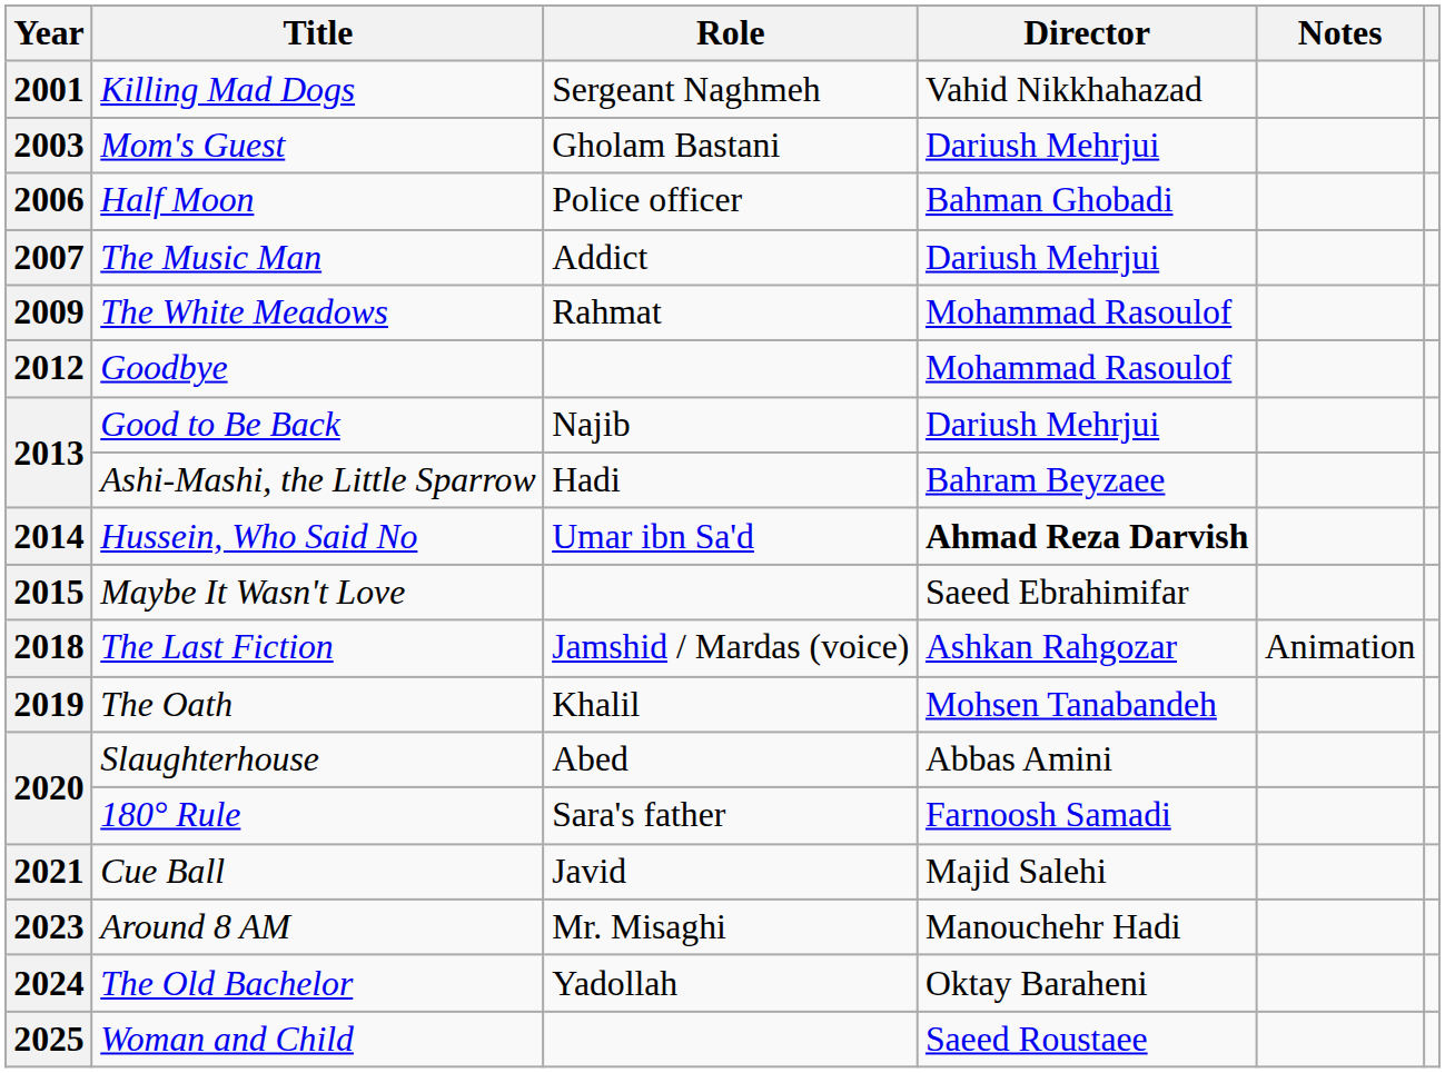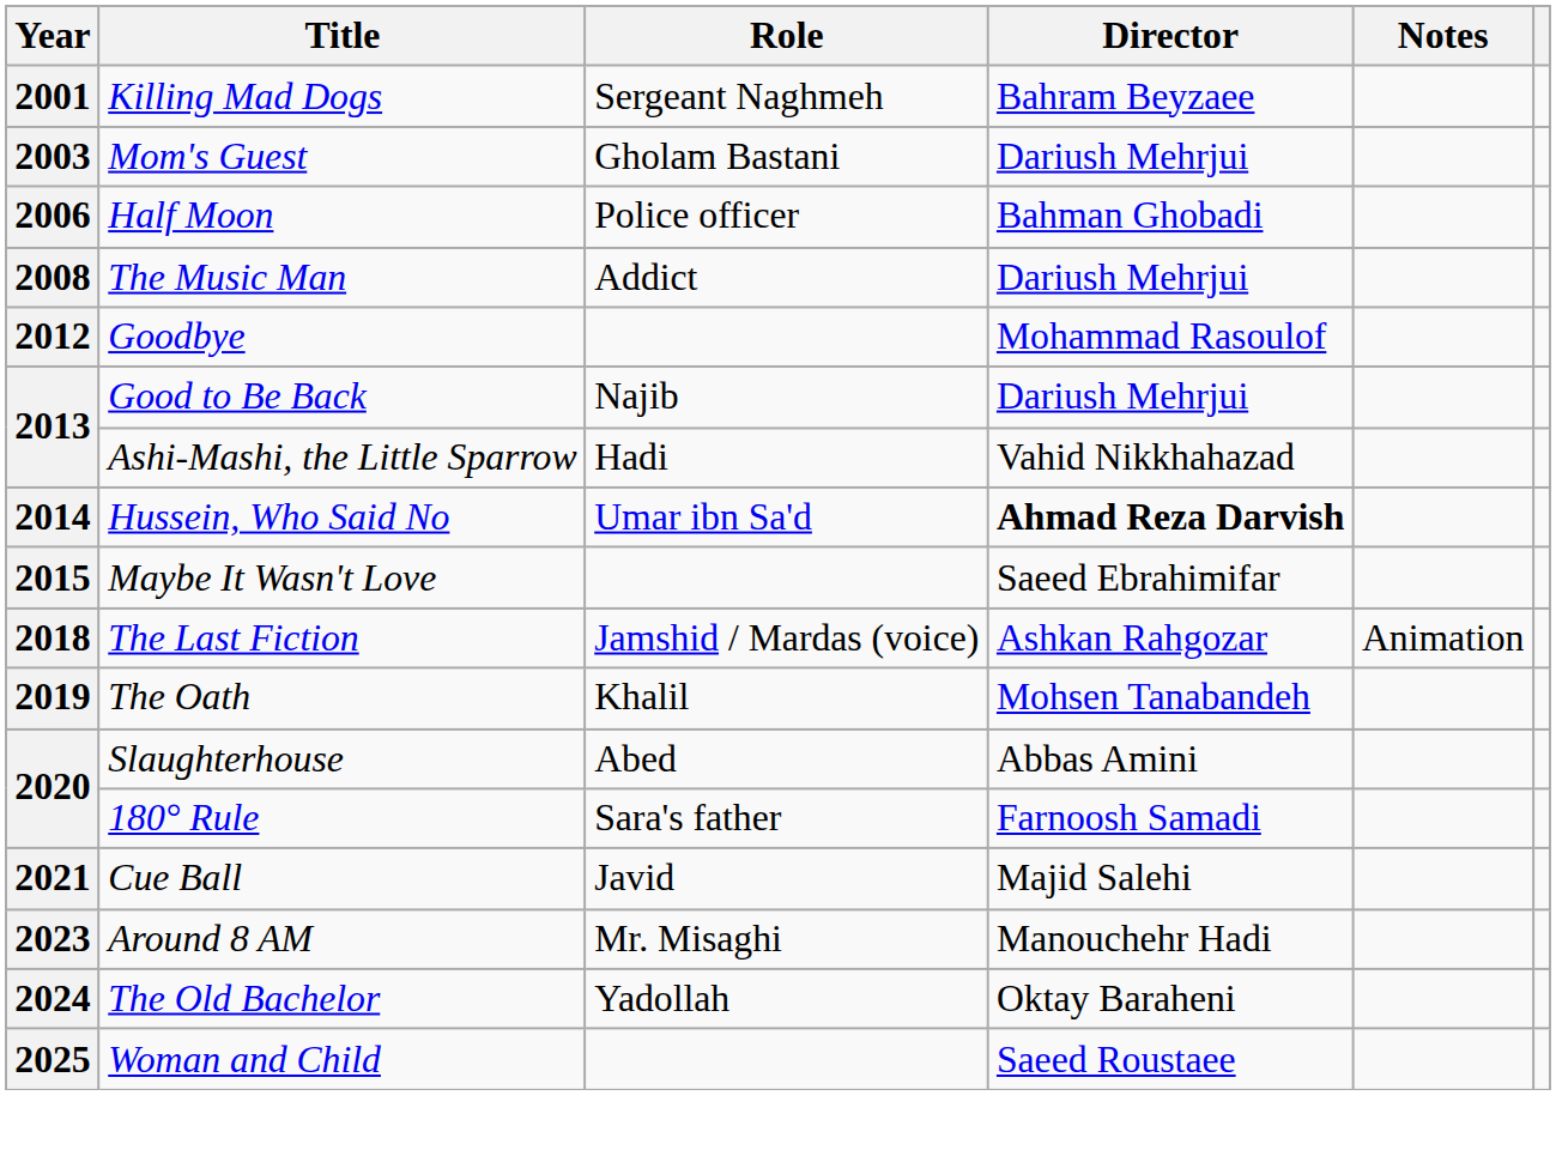 <table class="wikitable plainrowheaders sortable"  style=font-size:100%>
 <tr>
 <th scope="col">Year</th>
 <th scope="col">Title</th>
 <th scope="col">Role</th>
 <th scope="col">Director</th>
 <th scope="col" class="unsortable">Notes</th>
 <th scope="col" class="unsortable"></th>
 </tr>
 <tr>
 <th scope=row>2001</th>
 <td><em><a href='#'>Killing Mad Dogs</a></em></td>
 <td>Sergeant Naghmeh</td>
-<td>Vahid Nikkhahazad</td>
+<td><a href='#'>Bahram Beyzaee</a></td>
 <td></td>
 <td></td>
 </tr>
 <tr>
 <th scope=row>2003</th>
 <td><em><a href='#'>Mom's Guest</a></em></td>
 <td>Gholam Bastani</td>
 <td><a href='#'>Dariush Mehrjui</a></td>
 <td></td>
 <td></td>
 </tr>
 <tr>
 <th scope=row>2006</th>
 <td><em><a href='#'>Half Moon</a></em></td>
 <td>Police officer</td>
 <td><a href='#'>Bahman Ghobadi</a></td>
 <td></td>
 <td></td>
 </tr>
 <tr>
-<th scope=row>2007</th>
+<th scope=row>2008</th>
 <td><em><a href='#'>The Music Man</a></em></td>
 <td>Addict</td>
 <td><a href='#'>Dariush Mehrjui</a></td>
-<td></td>
-<td></td>
-</tr>
-<tr>
-<th scope=row>2009</th>
-<td><em><a href='#'>The White Meadows</a></em></td>
-<td>Rahmat</td>
-<td><a href='#'>Mohammad Rasoulof</a></td>
 <td></td>
 <td></td>
 </tr>
 <tr>
 <th scope=row>2012</th>
 <td><em><a href='#'>Goodbye</a></em></td>
 <td></td>
 <td><a href='#'>Mohammad Rasoulof</a></td>
 <td></td>
 <td></td>
 </tr>
 <tr>
 <th rowspan="2" scope="row">2013</th>
 <td><em><a href='#'>Good to Be Back</a></em></td>
 <td>Najib</td>
 <td><a href='#'>Dariush Mehrjui</a></td>
 <td></td>
 <td></td>
 </tr>
 <tr>
 <td><em>Ashi-Mashi, the Little Sparrow</em></td>
 <td>Hadi</td>
-<td><a href='#'>Bahram Beyzaee</a></td>
+<td>Vahid Nikkhahazad</td>
 <td></td>
 <td></td>
 </tr>
 <tr>
 <th scope=row>2014</th>
 <td><em><a href='#'>Hussein, Who Said No</a></em></td>
 <td><a href='#'>Umar ibn Sa'd</a></td>
 <td><strong>Ahmad Reza Darvish</strong></td>
 <td></td>
 <td></td>
 </tr>
 <tr>
 <th scope=row>2015</th>
 <td><em>Maybe It Wasn't Love</em></td>
 <td></td>
 <td>Saeed Ebrahimifar</td>
 <td></td>
 <td></td>
 </tr>
 <tr>
 <th scope=row>2018</th>
 <td><em><a href='#'>The Last Fiction</a></em></td>
 <td><a href='#'>Jamshid</a> / Mardas (voice)</td>
 <td><a href='#'>Ashkan Rahgozar</a></td>
 <td>Animation</td>
 <td></td>
 </tr>
 <tr>
 <th scope=row>2019</th>
 <td><em>The Oath</em></td>
 <td>Khalil</td>
 <td><a href='#'>Mohsen Tanabandeh</a></td>
 <td></td>
 <td></td>
 </tr>
 <tr>
 <th rowspan="2" scope="row">2020</th>
 <td><em>Slaughterhouse</em></td>
 <td>Abed</td>
 <td>Abbas Amini</td>
 <td></td>
 <td></td>
 </tr>
 <tr>
 <td><em><a href='#'>180° Rule</a></em></td>
 <td>Sara's father</td>
 <td><a href='#'>Farnoosh Samadi</a></td>
 <td></td>
 <td></td>
 </tr>
 <tr>
 <th scope=row>2021</th>
 <td><em>Cue Ball</em></td>
 <td>Javid</td>
 <td>Majid Salehi</td>
 <td></td>
 <td></td>
 </tr>
 <tr>
 <th scope=row>2023</th>
 <td><em>Around 8 AM</em></td>
 <td>Mr. Misaghi</td>
 <td>Manouchehr Hadi</td>
 <td></td>
 <td></td>
 </tr>
 <tr>
 <th scope=row>2024</th>
 <td><em><a href='#'>The Old Bachelor</a></em></td>
 <td>Yadollah</td>
 <td>Oktay Baraheni</td>
 <td></td>
 <td></td>
 </tr>
 <tr>
 <th scope=row>2025</th>
 <td><em><a href='#'>Woman and Child</a></em></td>
 <td></td>
 <td><a href='#'>Saeed Roustaee</a></td>
 <td></td>
 <td></td>
 </tr>
 </table>
